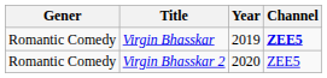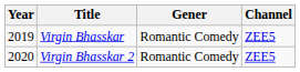 <table class="wikitable">
 <tr>
+<th>Year</th>
+<th>Title</th>
 <th>Gener</th>
-<th>Title</th>
-<th>Year</th>
 <th>Channel</th>
 </tr>
 <tr>
+<td>2019</td>
+<td><a href='#'><em>Virgin Bhasskar</em></a></td>
 <td>Romantic Comedy</td>
-<td><a href='#'><em>Virgin Bhasskar</em></a></td>
-<td>2019</td>
-<td><strong><a href='#'>ZEE5</a></strong></td>
+<td><a href='#'>ZEE5</a></td>
 </tr>
 <tr>
+<td>2020</td>
+<td><a href='#'><em>Virgin Bhasskar 2</em></a></td>
 <td>Romantic Comedy</td>
-<td><a href='#'><em>Virgin Bhasskar 2</em></a></td>
-<td>2020</td>
 <td><a href='#'>ZEE5</a></td>
 </tr>
 </table>
